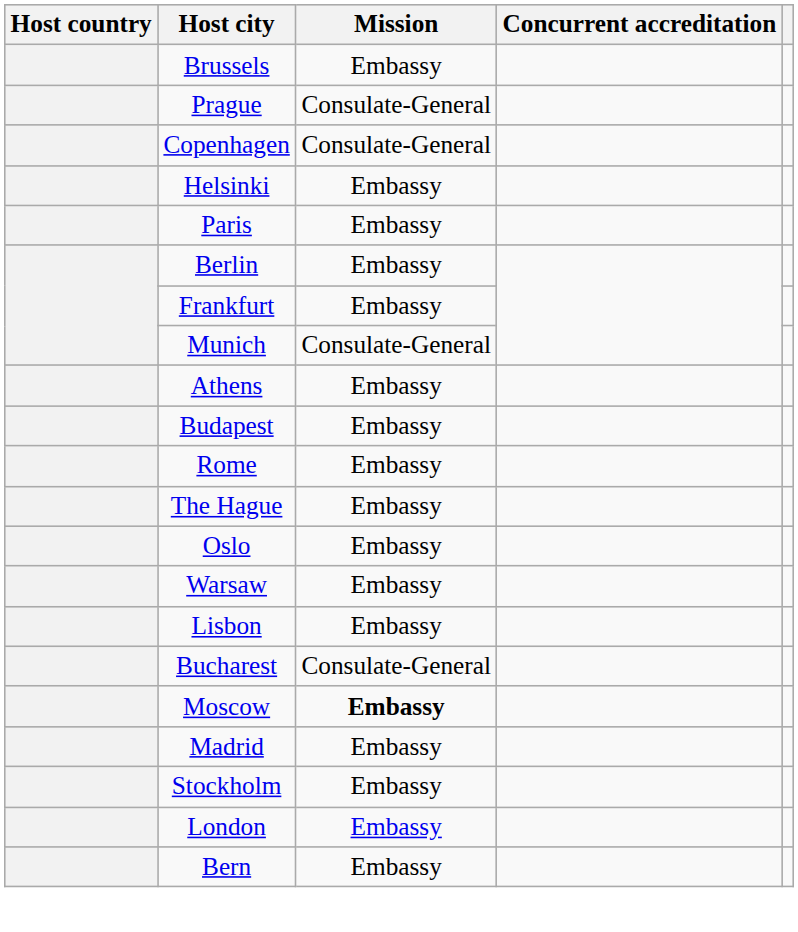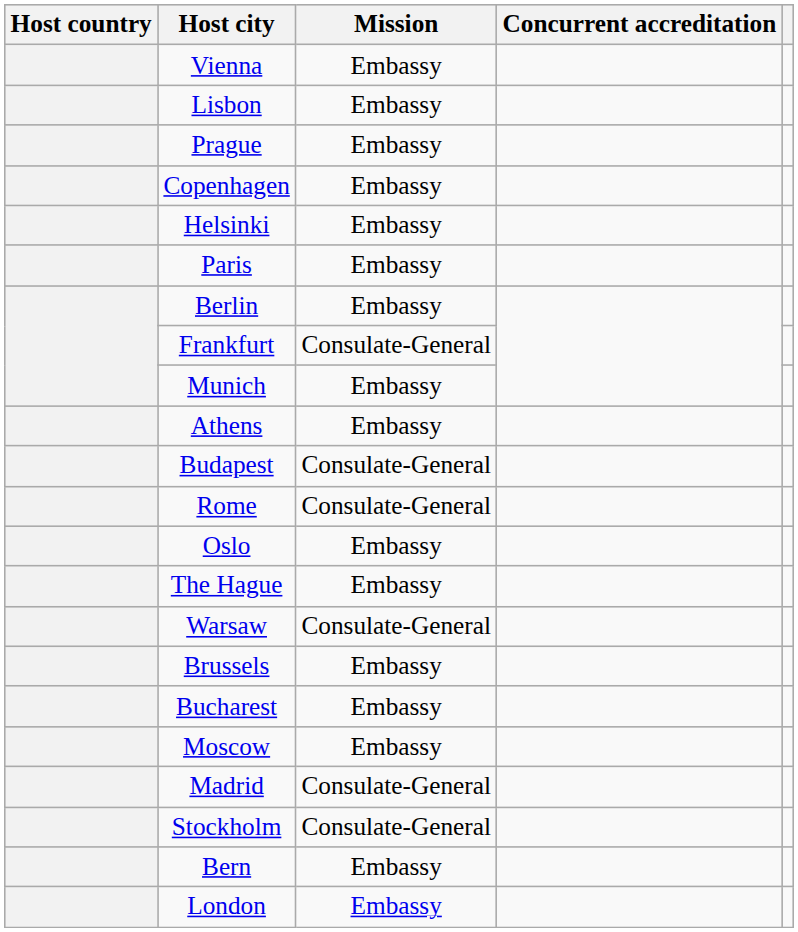 <table class="wikitable plainrowheaders" style="text-align:center;">
 <tr>
 <th scope="col">Host country</th>
 <th scope="col">Host city</th>
 <th scope="col">Mission</th>
 <th scope="col">Concurrent accreditation</th>
 <th scope="col"></th>
 </tr>
 <tr>
 <th scope="row"></th>
-<td><a href='#'>Brussels</a></td>
+<td><a href='#'>Vienna</a></td>
+<td>Embassy</td>
+<td></td>
+<td></td>
+</tr>
+<tr>
+<th scope="row"></th>
+<td><a href='#'>Lisbon</a></td>
 <td>Embassy</td>
 <td></td>
 <td></td>
 </tr>
 <tr>
 <th scope="row"></th>
 <td><a href='#'>Prague</a></td>
-<td>Consulate-General</td>
+<td>Embassy</td>
 <td></td>
 <td></td>
 </tr>
 <tr>
 <th scope="row"></th>
 <td><a href='#'>Copenhagen</a></td>
-<td>Consulate-General</td>
+<td>Embassy</td>
 <td></td>
 <td></td>
 </tr>
 <tr>
 <th scope="row"></th>
 <td><a href='#'>Helsinki</a></td>
 <td>Embassy</td>
 <td></td>
 <td></td>
 </tr>
 <tr>
 <th scope="row"></th>
 <td><a href='#'>Paris</a></td>
 <td>Embassy</td>
 <td></td>
 <td></td>
 </tr>
 <tr>
 <th scope="row" rowspan="3"></th>
 <td><a href='#'>Berlin</a></td>
 <td>Embassy</td>
 <td rowspan="3"></td>
 <td></td>
 </tr>
 <tr>
 <td><a href='#'>Frankfurt</a></td>
-<td>Embassy</td>
+<td>Consulate-General</td>
 <td></td>
 </tr>
 <tr>
 <td><a href='#'>Munich</a></td>
-<td>Consulate-General</td>
+<td>Embassy</td>
 <td></td>
 </tr>
 <tr>
 <th scope="row"></th>
 <td><a href='#'>Athens</a></td>
 <td>Embassy</td>
 <td></td>
 <td></td>
 </tr>
 <tr>
 <th scope="row"></th>
 <td><a href='#'>Budapest</a></td>
-<td>Embassy</td>
+<td>Consulate-General</td>
 <td></td>
 <td></td>
 </tr>
 <tr>
 <th scope="row"></th>
 <td><a href='#'>Rome</a></td>
+<td>Consulate-General</td>
+<td></td>
+<td></td>
+</tr>
+<tr>
+<th scope="row"></th>
+<td><a href='#'>Oslo</a></td>
 <td>Embassy</td>
 <td></td>
 <td></td>
 </tr>
 <tr>
 <th scope="row"></th>
 <td><a href='#'>The Hague</a></td>
 <td>Embassy</td>
 <td></td>
 <td></td>
 </tr>
 <tr>
 <th scope="row"></th>
-<td><a href='#'>Oslo</a></td>
-<td>Embassy</td>
+<td><a href='#'>Warsaw</a></td>
+<td>Consulate-General</td>
 <td></td>
 <td></td>
 </tr>
 <tr>
 <th scope="row"></th>
-<td><a href='#'>Warsaw</a></td>
-<td>Embassy</td>
-<td></td>
-<td></td>
-</tr>
-<tr>
-<th scope="row"></th>
-<td><a href='#'>Lisbon</a></td>
+<td><a href='#'>Brussels</a></td>
 <td>Embassy</td>
 <td></td>
 <td></td>
 </tr>
 <tr>
 <th scope="row"></th>
 <td><a href='#'>Bucharest</a></td>
+<td>Embassy</td>
+<td></td>
+<td></td>
+</tr>
+<tr>
+<th scope="row"></th>
+<td><a href='#'>Moscow</a></td>
+<td>Embassy</td>
+<td></td>
+<td></td>
+</tr>
+<tr>
+<th scope="row"></th>
+<td><a href='#'>Madrid</a></td>
 <td>Consulate-General</td>
 <td></td>
 <td></td>
 </tr>
 <tr>
 <th scope="row"></th>
-<td><a href='#'>Moscow</a></td>
-<td><strong>Embassy</strong></td>
+<td><a href='#'>Stockholm</a></td>
+<td>Consulate-General</td>
 <td></td>
 <td></td>
 </tr>
 <tr>
 <th scope="row"></th>
-<td><a href='#'>Madrid</a></td>
-<td>Embassy</td>
-<td></td>
-<td></td>
-</tr>
-<tr>
-<th scope="row"></th>
-<td><a href='#'>Stockholm</a></td>
+<td><a href='#'>Bern</a></td>
 <td>Embassy</td>
 <td></td>
 <td></td>
 </tr>
 <tr>
 <th scope="row"></th>
 <td><a href='#'>London</a></td>
 <td><a href='#'>Embassy</a></td>
 <td></td>
 <td></td>
 </tr>
-<tr>
-<th scope="row"></th>
-<td><a href='#'>Bern</a></td>
-<td>Embassy</td>
-<td></td>
-<td></td>
-</tr>
 </table>
